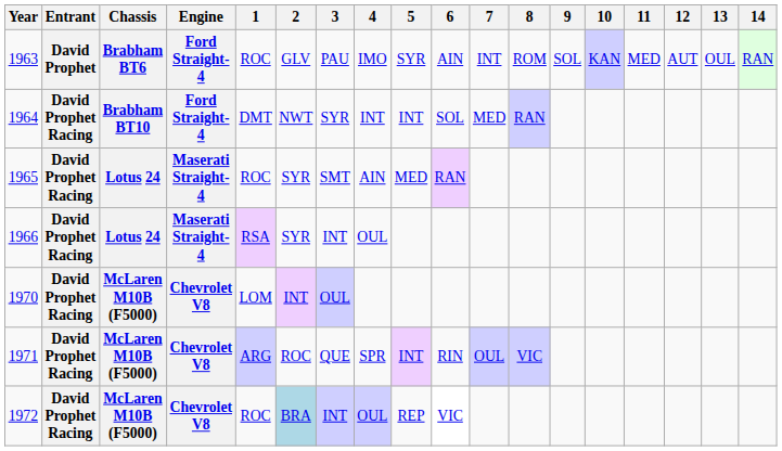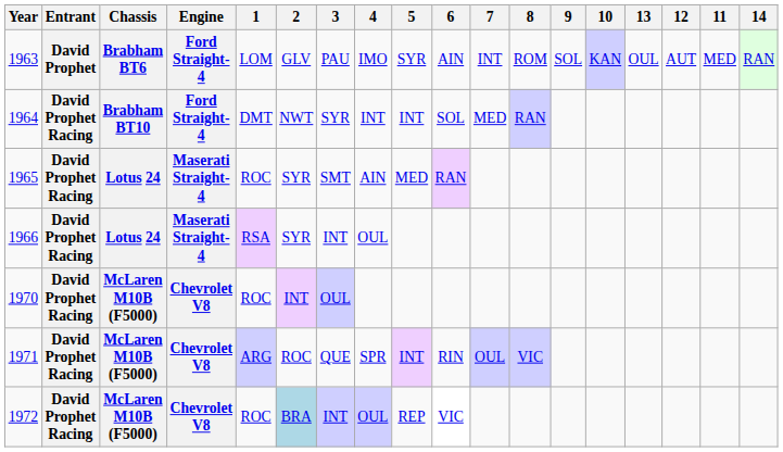 <table class="wikitable" style="text-align:center; font-size:90%">
 <tr>
 <th>Year</th>
 <th>Entrant</th>
 <th>Chassis</th>
 <th>Engine</th>
 <th>1</th>
 <th>2</th>
 <th>3</th>
 <th>4</th>
 <th>5</th>
 <th>6</th>
 <th>7</th>
 <th>8</th>
 <th>9</th>
 <th>10</th>
+<th>13</th>
+<th>12</th>
 <th>11</th>
-<th>12</th>
-<th>13</th>
 <th>14</th>
 </tr>
 <tr>
 <td><a href='#'>1963</a></td>
 <th>David Prophet</th>
 <th><a href='#'>Brabham</a> <a href='#'>BT6</a></th>
 <th><a href='#'>Ford</a> <a href='#'>Straight-4</a></th>
-<td><a href='#'>ROC</a></td>
+<td><a href='#'>LOM</a></td>
 <td><a href='#'>GLV</a></td>
 <td><a href='#'>PAU</a></td>
 <td><a href='#'>IMO</a></td>
 <td><a href='#'>SYR</a></td>
 <td><a href='#'>AIN</a></td>
 <td><a href='#'>INT</a></td>
 <td><a href='#'>ROM</a></td>
 <td><a href='#'>SOL</a></td>
 <td style="background:#CFCFFF;"><a href='#'>KAN</a><br></td>
+<td><a href='#'>OUL</a></td>
+<td><a href='#'>AUT</a></td>
 <td><a href='#'>MED</a></td>
-<td><a href='#'>AUT</a></td>
-<td><a href='#'>OUL</a></td>
 <td style="background:#DFFFDF;"><a href='#'>RAN</a><br></td>
 </tr>
 <tr>
 <td><a href='#'>1964</a></td>
 <th>David Prophet Racing</th>
 <th><a href='#'>Brabham</a> <a href='#'>BT10</a></th>
 <th><a href='#'>Ford</a> <a href='#'>Straight-4</a></th>
 <td><a href='#'>DMT</a></td>
 <td><a href='#'>NWT</a></td>
 <td><a href='#'>SYR</a></td>
 <td><a href='#'>INT</a></td>
 <td><a href='#'>INT</a></td>
 <td><a href='#'>SOL</a></td>
 <td><a href='#'>MED</a></td>
 <td style="background:#CFCFFF;"><a href='#'>RAN</a><br></td>
 <td></td>
 <td></td>
 <td></td>
 <td></td>
 <td></td>
 <td></td>
 </tr>
 <tr>
 <td><a href='#'>1965</a></td>
 <th>David Prophet Racing</th>
 <th><a href='#'>Lotus</a> <a href='#'>24</a></th>
 <th><a href='#'>Maserati</a> <a href='#'>Straight-4</a></th>
 <td><a href='#'>ROC</a></td>
 <td><a href='#'>SYR</a></td>
 <td><a href='#'>SMT</a></td>
 <td><a href='#'>AIN</a></td>
 <td><a href='#'>MED</a></td>
 <td style="background:#EFCFFF;"><a href='#'>RAN</a><br></td>
 <td></td>
 <td></td>
 <td></td>
 <td></td>
 <td></td>
 <td></td>
 <td></td>
 <td></td>
 </tr>
 <tr>
 <td><a href='#'>1966</a></td>
 <th>David Prophet Racing</th>
 <th><a href='#'>Lotus</a> <a href='#'>24</a></th>
 <th><a href='#'>Maserati</a> <a href='#'>Straight-4</a></th>
 <td style="background:#EFCFFF;"><a href='#'>RSA</a><br></td>
 <td><a href='#'>SYR</a></td>
 <td><a href='#'>INT</a></td>
 <td><a href='#'>OUL</a></td>
 <td></td>
 <td></td>
 <td></td>
 <td></td>
 <td></td>
 <td></td>
 <td></td>
 <td></td>
 <td></td>
 <td></td>
 </tr>
 <tr>
 <td><a href='#'>1970</a></td>
 <th>David Prophet Racing</th>
 <th><a href='#'>McLaren</a> <a href='#'>M10B</a> (F5000)</th>
 <th><a href='#'>Chevrolet</a> <a href='#'>V8</a></th>
-<td><a href='#'>LOM</a></td>
+<td><a href='#'>ROC</a></td>
 <td style="background:#EFCFFF;"><a href='#'>INT</a><br></td>
 <td style="background:#CFCFFF;"><a href='#'>OUL</a><br></td>
 <td></td>
 <td></td>
 <td></td>
 <td></td>
 <td></td>
 <td></td>
 <td></td>
 <td></td>
 <td></td>
 <td></td>
 <td></td>
 </tr>
 <tr>
 <td><a href='#'>1971</a></td>
 <th>David Prophet Racing</th>
 <th><a href='#'>McLaren</a> <a href='#'>M10B</a> (F5000)</th>
 <th><a href='#'>Chevrolet</a> <a href='#'>V8</a></th>
 <td style="background:#CFCFFF;"><a href='#'>ARG</a><br></td>
 <td><a href='#'>ROC</a></td>
 <td><a href='#'>QUE</a></td>
 <td><a href='#'>SPR</a></td>
 <td style="background:#EFCFFF;"><a href='#'>INT</a><br></td>
 <td><a href='#'>RIN</a></td>
 <td style="background:#CFCFFF;"><a href='#'>OUL</a><br></td>
 <td style="background:#CFCFFF;"><a href='#'>VIC</a><br></td>
 <td></td>
 <td></td>
 <td></td>
 <td></td>
 <td></td>
 <td></td>
 </tr>
 <tr>
 <td><a href='#'>1972</a></td>
 <th>David Prophet Racing</th>
 <th><a href='#'>McLaren</a> <a href='#'>M10B</a> (F5000)</th>
 <th><a href='#'>Chevrolet</a> <a href='#'>V8</a></th>
 <td><a href='#'>ROC</a></td>
 <td style="background: lightblue;"><a href='#'>BRA</a></td>
 <td style="background:#CFCFFF;"><a href='#'>INT</a><br></td>
 <td style="background:#CFCFFF;"><a href='#'>OUL</a><br></td>
 <td><a href='#'>REP</a></td>
 <td style="background:#ffffff;"><a href='#'>VIC</a><br></td>
 <td></td>
 <td></td>
 <td></td>
 <td></td>
 <td></td>
 <td></td>
 <td></td>
 <td></td>
 </tr>
 </table>
